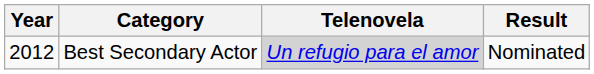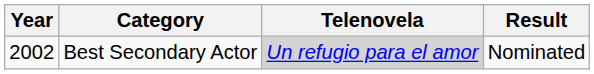 <table class="wikitable">
 <tr>
 <th>Year</th>
 <th>Category</th>
 <th>Telenovela</th>
 <th>Result</th>
 </tr>
 <tr>
-<td>2012</td>
+<td>2002</td>
 <td>Best Secondary Actor</td>
 <td style="background: lightgrey;"><em><a href='#'>Un refugio para el amor</a></em></td>
 <td>Nominated</td>
 </tr>
 </table>
